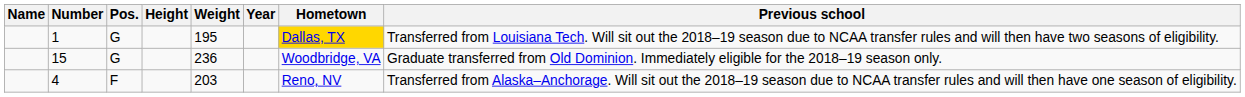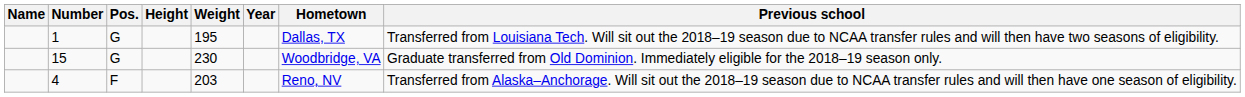 <table class="wikitable sortable" border="1">
 <tr>
 <th>Name</th>
 <th>Number</th>
 <th>Pos.</th>
 <th>Height</th>
 <th>Weight</th>
 <th>Year</th>
 <th>Hometown</th>
 <th class="unsortable">Previous school</th>
 </tr>
 <tr>
 <td></td>
 <td>1</td>
 <td>G</td>
 <td></td>
 <td>195</td>
 <td></td>
-<td style="background: gold;"><a href='#'>Dallas, TX</a></td>
+<td><a href='#'>Dallas, TX</a></td>
 <td>Transferred from <a href='#'>Louisiana Tech</a>. Will sit out the 2018–19 season due to NCAA transfer rules and will then have two seasons of eligibility.</td>
 </tr>
 <tr>
 <td></td>
 <td>15</td>
 <td>G</td>
 <td></td>
-<td>236</td>
+<td>230</td>
 <td></td>
 <td><a href='#'>Woodbridge, VA</a></td>
 <td>Graduate transferred from <a href='#'>Old Dominion</a>. Immediately eligible for the 2018–19 season only.</td>
 </tr>
 <tr>
 <td></td>
 <td>4</td>
 <td>F</td>
 <td></td>
 <td>203</td>
 <td></td>
 <td><a href='#'>Reno, NV</a></td>
 <td>Transferred from <a href='#'>Alaska–Anchorage</a>. Will sit out the 2018–19 season due to NCAA transfer rules and will then have one season of eligibility.</td>
 </tr>
 </table>
